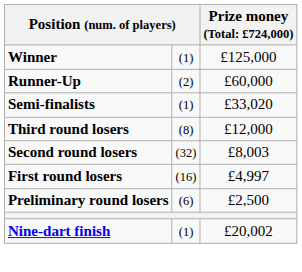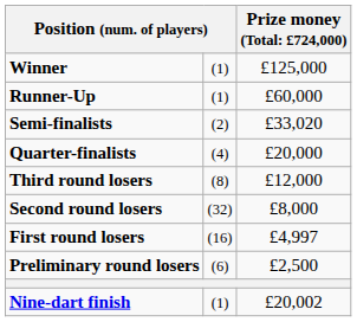 <table class="wikitable">
 <tr>
 <th colspan=2>Position <small>(num. of players)</small></th>
 <th>Prize money<br><small>(Total: £724,000)</small></th>
 </tr>
 <tr>
 <td><strong>Winner</strong></td>
 <td align=center><small>(1)</small></td>
 <td align=center>£125,000</td>
 </tr>
 <tr>
 <td><strong>Runner-Up</strong></td>
-<td align=center><small>(2)</small></td>
+<td align=center><small>(1)</small></td>
 <td align=center>£60,000</td>
 </tr>
 <tr>
 <td><strong>Semi-finalists</strong></td>
-<td align=center><small>(1)</small></td>
+<td align=center><small>(2)</small></td>
 <td align=center>£33,020</td>
+</tr>
+<tr>
+<td><strong>Quarter-finalists</strong></td>
+<td align=center><small>(4)</small></td>
+<td align=center>£20,000</td>
 </tr>
 <tr>
 <td><strong>Third round losers</strong></td>
 <td align=center><small>(8)</small></td>
 <td align=center>£12,000</td>
 </tr>
 <tr>
 <td><strong>Second round losers</strong></td>
 <td align=center><small>(32)</small></td>
-<td align=center>£8,003</td>
+<td align=center>£8,000</td>
 </tr>
 <tr>
 <td><strong>First round losers</strong></td>
 <td align=center><small>(16)</small></td>
 <td align=center>£4,997</td>
 </tr>
 <tr>
 <td><strong>Preliminary round losers</strong></td>
 <td align=center><small>(6)</small></td>
 <td align=center>£2,500</td>
 </tr>
 <tr>
 <th colspan=3></th>
 </tr>
 <tr>
 <td><strong><a href='#'>Nine-dart finish</a></strong></td>
 <td align=center><small>(1)</small></td>
 <td align=center>£20,002</td>
 </tr>
 </table>
